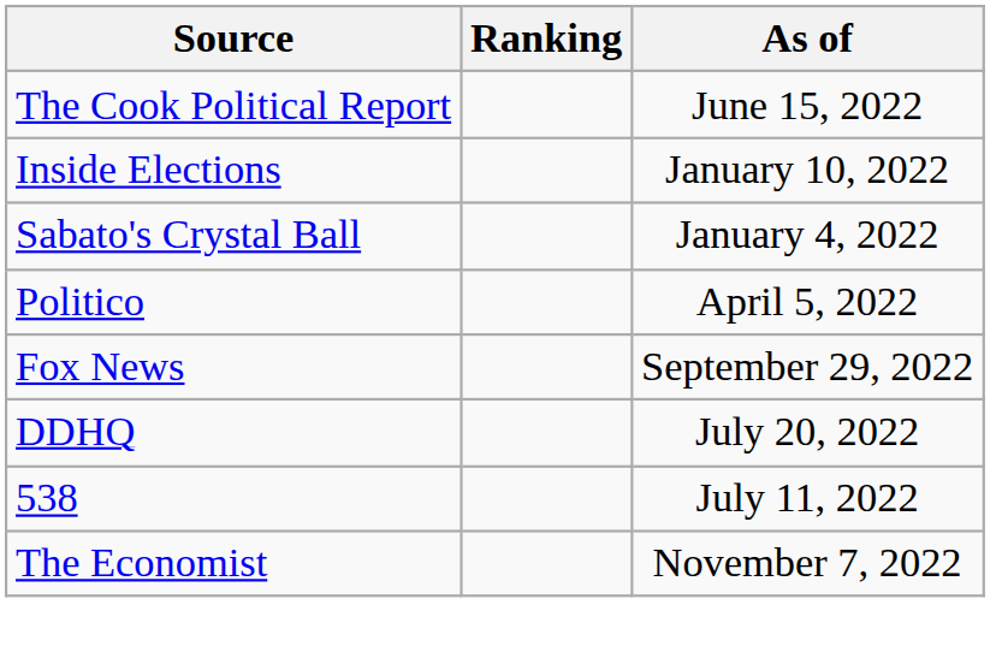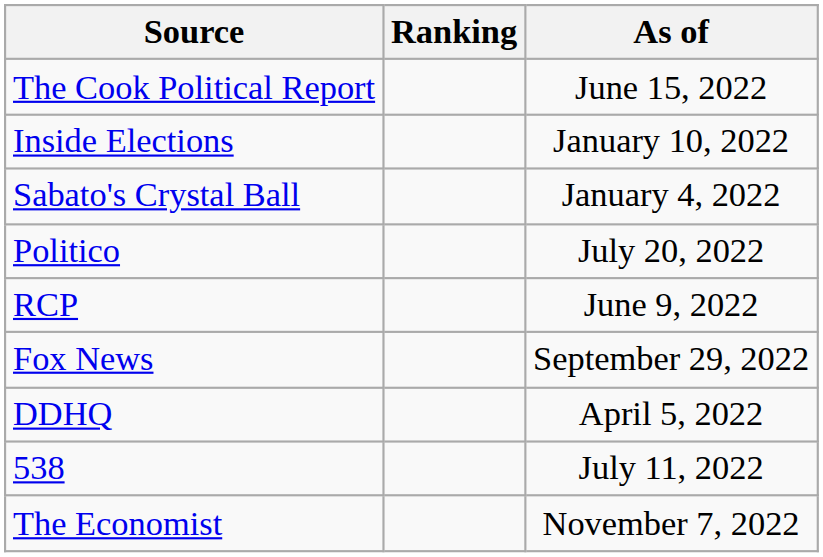 <table class="wikitable" style="text-align:center">
 <tr>
 <th>Source</th>
 <th>Ranking</th>
 <th>As of</th>
 </tr>
 <tr>
 <td align=left><a href='#'>The Cook Political Report</a></td>
 <td></td>
 <td>June 15, 2022</td>
 </tr>
 <tr>
 <td align=left><a href='#'>Inside Elections</a></td>
 <td></td>
 <td>January 10, 2022</td>
 </tr>
 <tr>
 <td align=left><a href='#'>Sabato's Crystal Ball</a></td>
 <td></td>
 <td>January 4, 2022</td>
 </tr>
 <tr>
 <td align="left"><a href='#'>Politico</a></td>
 <td></td>
-<td>April 5, 2022</td>
+<td>July 20, 2022</td>
+</tr>
+<tr>
+<td align="left"><a href='#'>RCP</a></td>
+<td></td>
+<td>June 9, 2022</td>
 </tr>
 <tr>
 <td align=left><a href='#'>Fox News</a></td>
 <td></td>
 <td>September 29, 2022</td>
 </tr>
 <tr>
 <td align="left"><a href='#'>DDHQ</a></td>
 <td></td>
-<td>July 20, 2022</td>
+<td>April 5, 2022</td>
 </tr>
 <tr>
 <td align="left"><a href='#'>538</a></td>
 <td></td>
 <td>July 11, 2022</td>
 </tr>
 <tr>
 <td align="left"><a href='#'>The Economist</a></td>
 <td></td>
 <td>November 7, 2022</td>
 </tr>
 </table>
